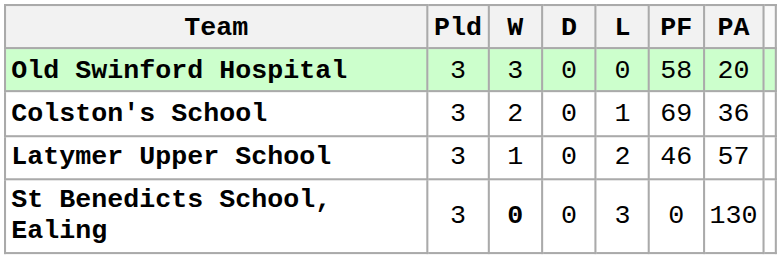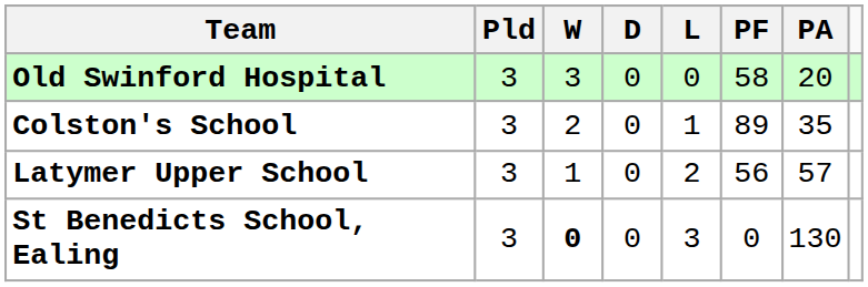 <table class="wikitable" style="text-align: center;">
 <tr>
 <th width="200">Team</th>
 <th width="20">Pld</th>
 <th width="20">W</th>
 <th width="20">D</th>
 <th width="20">L</th>
 <th width="20">PF</th>
 <th width="20">PA</th>
 </tr>
 <tr bgcolor=#ccffcc>
 <td align=left> <strong>Old Swinford Hospital</strong></td>
 <td>3</td>
 <td>3</td>
 <td>0</td>
 <td>0</td>
 <td>58</td>
 <td>20</td>
 <td></td>
 </tr>
 <tr bgcolor=white>
 <td align=left> <strong>Colston's School</strong></td>
 <td>3</td>
 <td>2</td>
 <td>0</td>
 <td>1</td>
-<td>69</td>
-<td>36</td>
+<td>89</td>
+<td>35</td>
 <td></td>
 </tr>
 <tr bgcolor=white>
 <td align=left> <strong>Latymer Upper School</strong></td>
 <td>3</td>
 <td>1</td>
 <td>0</td>
 <td>2</td>
-<td>46</td>
+<td>56</td>
 <td>57</td>
 <td></td>
 </tr>
 <tr bgcolor=white>
 <td align=left> <strong>St Benedicts School, Ealing</strong></td>
 <td>3</td>
 <td><strong>0</strong></td>
 <td>0</td>
 <td>3</td>
 <td>0</td>
 <td>130</td>
 <td></td>
 </tr>
 </table>
